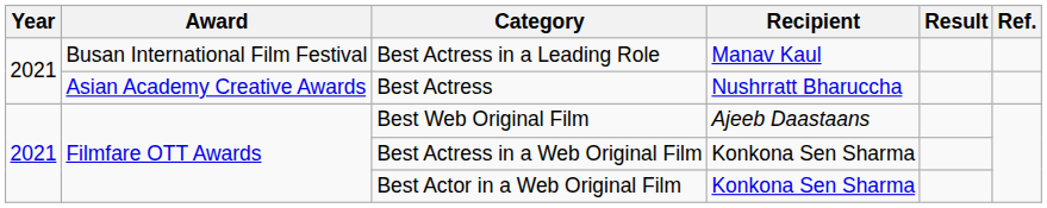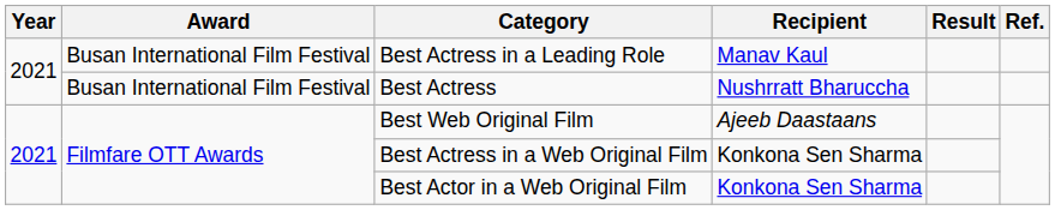 <table class="wikitable sortable">
 <tr>
 <th>Year</th>
 <th>Award</th>
 <th>Category</th>
 <th>Recipient</th>
 <th>Result</th>
 <th>Ref.</th>
 </tr>
 <tr>
 <td rowspan="2">2021</td>
 <td>Busan International Film Festival</td>
 <td>Best Actress in a Leading Role</td>
 <td><a href='#'>Manav Kaul</a></td>
 <td></td>
 <td></td>
 </tr>
 <tr>
-<td><a href='#'>Asian Academy Creative Awards</a></td>
+<td>Busan International Film Festival</td>
 <td>Best Actress</td>
 <td><a href='#'>Nushrratt Bharuccha</a></td>
 <td></td>
 <td></td>
 </tr>
 <tr>
 <td rowspan="3"><a href='#'>2021</a></td>
 <td rowspan="3"><a href='#'>Filmfare OTT Awards</a></td>
 <td>Best Web Original Film</td>
 <td><em>Ajeeb Daastaans</em></td>
 <td></td>
 <td rowspan="3"></td>
 </tr>
 <tr>
 <td>Best Actress in a Web Original Film</td>
 <td>Konkona Sen Sharma</td>
 <td></td>
 </tr>
 <tr>
 <td>Best Actor in a Web Original Film</td>
 <td><a href='#'>Konkona Sen Sharma</a></td>
 <td></td>
 </tr>
 </table>
